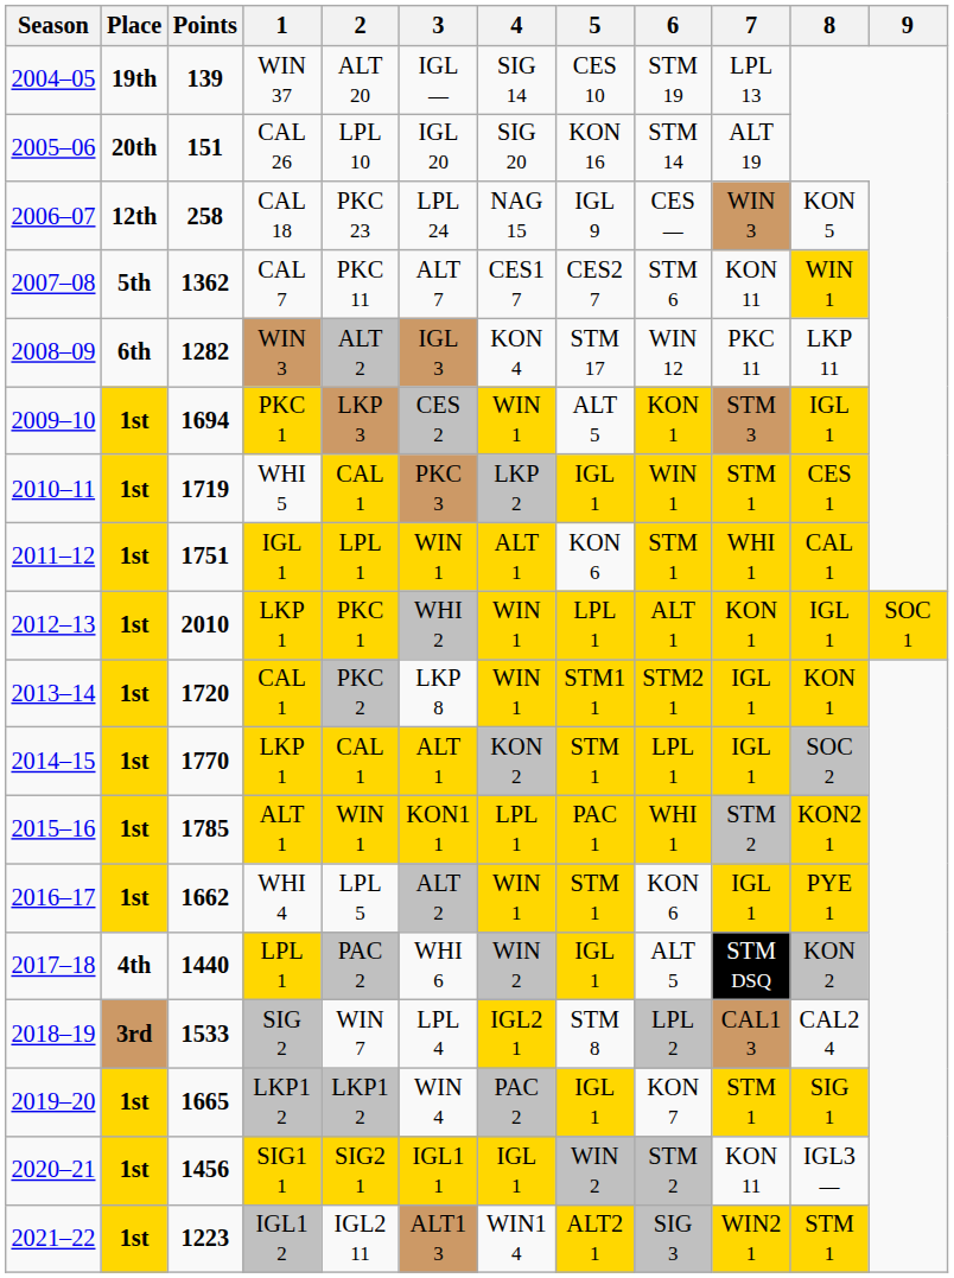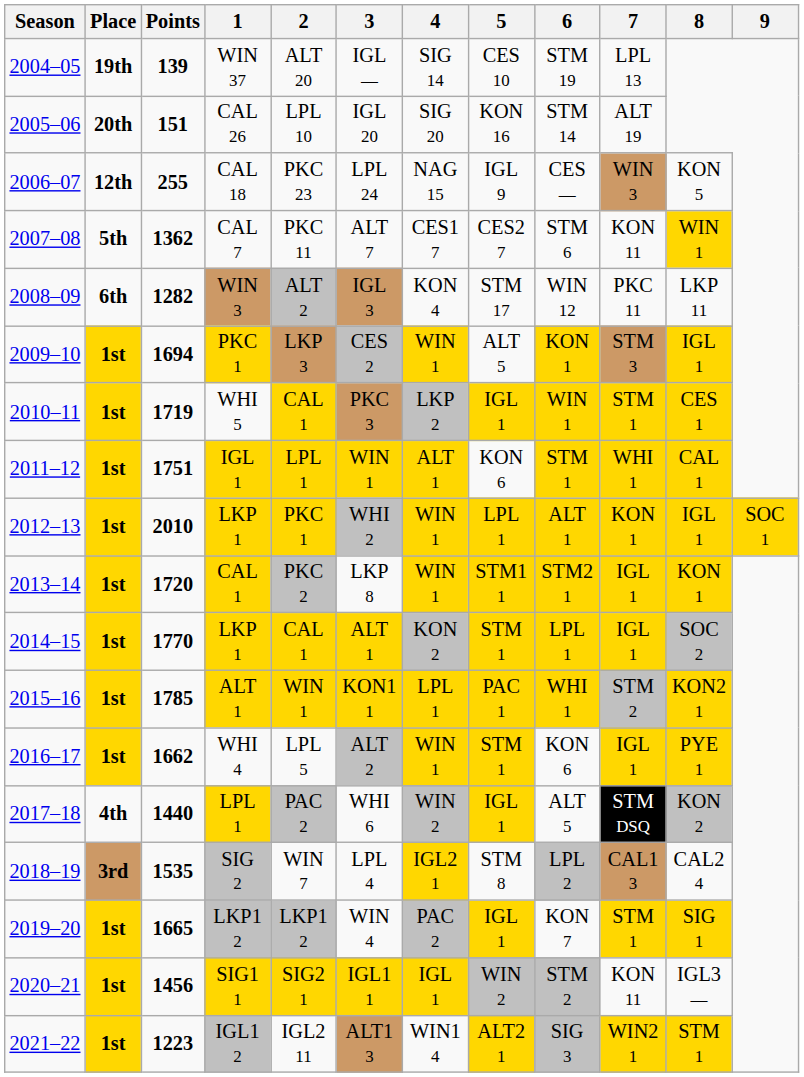 <table class="wikitable" border="1" style="text-align:center; font-size:90%;">
 <tr>
 <th>Season</th>
 <th>Place</th>
 <th>Points</th>
 <th width=40px>1</th>
 <th width=40px>2</th>
 <th width=40px>3</th>
 <th width=40px>4</th>
 <th width=40px>5</th>
 <th width=40px>6</th>
 <th width=40px>7</th>
 <th width=40px>8</th>
 <th width=40px>9</th>
 </tr>
 <tr>
 <td><a href='#'>2004–05</a></td>
 <td><strong>19th</strong></td>
 <td><strong>139</strong></td>
 <td>WIN<br><small>37</small></td>
 <td>ALT<br><small>20</small></td>
 <td>IGL<br><small>—</small></td>
 <td>SIG<br><small>14</small></td>
 <td>CES<br><small>10</small></td>
 <td>STM<br><small>19</small></td>
 <td>LPL<br><small>13</small></td>
 </tr>
 <tr>
 <td><a href='#'>2005–06</a></td>
 <td><strong>20th</strong></td>
 <td><strong>151</strong></td>
 <td>CAL<br><small>26</small></td>
 <td>LPL<br><small>10</small></td>
 <td>IGL<br><small>20</small></td>
 <td>SIG<br><small>20</small></td>
 <td>KON<br><small>16</small></td>
 <td>STM<br><small>14</small></td>
 <td>ALT<br><small>19</small></td>
 </tr>
 <tr>
 <td><a href='#'>2006–07</a></td>
 <td><strong>12th</strong></td>
-<td><strong>258</strong></td>
+<td><strong>255</strong></td>
 <td>CAL<br><small>18</small></td>
 <td>PKC<br><small>23</small></td>
 <td>LPL<br><small>24</small></td>
 <td>NAG<br><small>15</small></td>
 <td>IGL<br><small>9</small></td>
 <td>CES<br><small>—</small></td>
 <td style="background:#c96;">WIN<br><small>3</small></td>
 <td>KON<br><small>5</small></td>
 </tr>
 <tr>
 <td><a href='#'>2007–08</a></td>
 <td><strong>5th</strong></td>
 <td><strong>1362</strong></td>
 <td>CAL<br><small>7</small></td>
 <td>PKC<br><small>11</small></td>
 <td>ALT<br><small>7</small></td>
 <td>CES1<br><small>7</small></td>
 <td>CES2<br><small>7</small></td>
 <td>STM<br><small>6</small></td>
 <td>KON<br><small>11</small></td>
 <td style="background:gold;">WIN<br><small>1</small></td>
 </tr>
 <tr>
 <td><a href='#'>2008–09</a></td>
 <td><strong>6th</strong></td>
 <td><strong>1282</strong></td>
 <td style="background:#c96;">WIN<br><small>3</small></td>
 <td style="background:silver;">ALT<br><small>2</small></td>
 <td style="background:#c96;">IGL<br><small>3</small></td>
 <td>KON<br><small>4</small></td>
 <td>STM<br><small>17</small></td>
 <td>WIN<br><small>12</small></td>
 <td>PKC<br><small>11</small></td>
 <td>LKP<br><small>11</small></td>
 </tr>
 <tr>
 <td><a href='#'>2009–10</a></td>
 <td style="background:gold;"><strong>1st</strong></td>
 <td><strong>1694</strong></td>
 <td style="background:gold;">PKC<br><small>1</small></td>
 <td style="background:#c96;">LKP<br><small>3</small></td>
 <td style="background:silver;">CES<br><small>2</small></td>
 <td style="background:gold;">WIN<br><small>1</small></td>
 <td>ALT<br><small>5</small></td>
 <td style="background:gold;">KON<br><small>1</small></td>
 <td style="background:#c96;">STM<br><small>3</small></td>
 <td style="background:gold;">IGL<br><small>1</small></td>
 </tr>
 <tr>
 <td><a href='#'>2010–11</a></td>
 <td style="background:gold;"><strong>1st</strong></td>
 <td><strong>1719</strong></td>
 <td>WHI<br><small>5</small></td>
 <td style="background:gold;">CAL<br><small>1</small></td>
 <td style="background:#c96;">PKC<br><small>3</small></td>
 <td style="background:silver;">LKP<br><small>2</small></td>
 <td style="background:gold;">IGL<br><small>1</small></td>
 <td style="background:gold;">WIN<br><small>1</small></td>
 <td style="background:gold;">STM<br><small>1</small></td>
 <td style="background:gold;">CES<br><small>1</small></td>
 </tr>
 <tr>
 <td><a href='#'>2011–12</a></td>
 <td style="background:gold;"><strong>1st</strong></td>
 <td><strong>1751</strong></td>
 <td style="background:gold;">IGL<br><small>1</small></td>
 <td style="background:gold;">LPL<br><small>1</small></td>
 <td style="background:gold;">WIN<br><small>1</small></td>
 <td style="background:gold;">ALT<br><small>1</small></td>
 <td>KON<br><small>6</small></td>
 <td style="background:gold;">STM<br><small>1</small></td>
 <td style="background:gold;">WHI<br><small>1</small></td>
 <td style="background:gold;">CAL<br><small>1</small></td>
 </tr>
 <tr>
 <td><a href='#'>2012–13</a></td>
 <td style="background:gold;"><strong>1st</strong></td>
 <td><strong>2010</strong></td>
 <td style="background:gold;">LKP<br><small>1</small></td>
 <td style="background:gold;">PKC<br><small>1</small></td>
 <td style="background:silver;">WHI<br><small>2</small></td>
 <td style="background:gold;">WIN<br><small>1</small></td>
 <td style="background:gold;">LPL<br><small>1</small></td>
 <td style="background:gold;">ALT<br><small>1</small></td>
 <td style="background:gold;">KON<br><small>1</small></td>
 <td style="background:gold;">IGL<br><small>1</small></td>
 <td style="background:gold;">SOC<br><small>1</small></td>
 </tr>
 <tr>
 <td><a href='#'>2013–14</a></td>
 <td style="background:gold;"><strong>1st</strong></td>
 <td><strong>1720</strong></td>
 <td style="background:gold;">CAL<br><small>1</small></td>
 <td style="background:silver;">PKC<br><small>2</small></td>
 <td>LKP<br><small>8</small></td>
 <td style="background:gold;">WIN<br><small>1</small></td>
 <td style="background:gold;">STM1<br><small>1</small></td>
 <td style="background:gold;">STM2<br><small>1</small></td>
 <td style="background:gold;">IGL<br><small>1</small></td>
 <td style="background:gold;">KON<br><small>1</small></td>
 </tr>
 <tr>
 <td><a href='#'>2014–15</a></td>
 <td style="background:gold;"><strong>1st</strong></td>
 <td><strong>1770</strong></td>
 <td style="background:gold;">LKP<br><small>1</small></td>
 <td style="background:gold;">CAL<br><small>1</small></td>
 <td style="background:gold;">ALT<br><small>1</small></td>
 <td style="background:silver;">KON<br><small>2</small></td>
 <td style="background:gold;">STM<br><small>1</small></td>
 <td style="background:gold;">LPL<br><small>1</small></td>
 <td style="background:gold;">IGL<br><small>1</small></td>
 <td style="background:silver;">SOC<br><small>2</small></td>
 </tr>
 <tr>
 <td><a href='#'>2015–16</a></td>
 <td style="background:gold;"><strong>1st</strong></td>
 <td><strong>1785</strong></td>
 <td style="background:gold;">ALT<br><small>1</small></td>
 <td style="background:gold;">WIN<br><small>1</small></td>
 <td style="background:gold;">KON1<br><small>1</small></td>
 <td style="background:gold;">LPL<br><small>1</small></td>
 <td style="background:gold;">PAC<br><small>1</small></td>
 <td style="background:gold;">WHI<br><small>1</small></td>
 <td style="background:silver;">STM<br><small>2</small></td>
 <td style="background:gold;">KON2<br><small>1</small></td>
 </tr>
 <tr>
 <td><a href='#'>2016–17</a></td>
 <td style="background:gold;"><strong>1st</strong></td>
 <td><strong>1662</strong></td>
 <td>WHI<br><small>4</small></td>
 <td>LPL<br><small>5</small></td>
 <td style="background:silver;">ALT<br><small>2</small></td>
 <td style="background:gold;">WIN<br><small>1</small></td>
 <td style="background:gold;">STM<br><small>1</small></td>
 <td>KON<br><small>6</small></td>
 <td style="background:gold;">IGL<br><small>1</small></td>
 <td style="background:gold;">PYE<br><small>1</small></td>
 </tr>
 <tr>
 <td><a href='#'>2017–18</a></td>
 <td><strong>4th</strong></td>
 <td><strong>1440</strong></td>
 <td style="background:gold;">LPL<br><small>1</small></td>
 <td style="background:silver;">PAC<br><small>2</small></td>
 <td>WHI<br><small>6</small></td>
 <td style="background:silver;">WIN<br><small>2</small></td>
 <td style="background:gold;">IGL<br><small>1</small></td>
 <td>ALT<br><small>5</small></td>
 <td style="background:#000000; color:#FFFFFF">STM<br><small>DSQ</small></td>
 <td style="background:silver;">KON<br><small>2</small></td>
 </tr>
 <tr>
 <td><a href='#'>2018–19</a></td>
 <td style="background:#c96;"><strong>3rd</strong></td>
-<td><strong>1533</strong></td>
+<td><strong>1535</strong></td>
 <td style="background:silver;">SIG<br><small>2</small></td>
 <td>WIN<br><small>7</small></td>
 <td>LPL<br><small>4</small></td>
 <td style="background:gold;">IGL2<br><small>1</small></td>
 <td>STM<br><small>8</small></td>
 <td style="background:silver;">LPL<br><small>2</small></td>
 <td style="background:#c96;">CAL1<br><small>3</small></td>
 <td>CAL2<br><small>4</small></td>
 </tr>
 <tr>
 <td><a href='#'>2019–20</a></td>
 <td style="background:gold;"><strong>1st</strong></td>
 <td><strong>1665</strong></td>
 <td style="background:silver;">LKP1<br><small>2</small></td>
 <td style="background:silver;">LKP1<br><small>2</small></td>
 <td>WIN<br><small>4</small></td>
 <td style="background:silver;">PAC<br><small>2</small></td>
 <td style="background:gold;">IGL<br><small>1</small></td>
 <td>KON<br><small>7</small></td>
 <td style="background:gold;">STM<br><small>1</small></td>
 <td style="background:gold;">SIG<br><small>1</small></td>
 </tr>
 <tr>
 <td><a href='#'>2020–21</a></td>
 <td style="background:gold;"><strong>1st</strong></td>
 <td><strong>1456</strong></td>
 <td style="background:gold;">SIG1<br><small>1</small></td>
 <td style="background:gold;">SIG2<br><small>1</small></td>
 <td style="background:gold;">IGL1<br><small>1</small></td>
 <td style="background:gold;">IGL<br><small>1</small></td>
 <td style="background:silver;">WIN<br><small>2</small></td>
 <td style="background:silver;">STM<br><small>2</small></td>
 <td>KON<br><small>11</small></td>
 <td>IGL3<br><small>—</small></td>
 </tr>
 <tr>
 <td><a href='#'>2021–22</a></td>
 <td style="background:gold;"><strong>1st</strong></td>
 <td><strong>1223</strong></td>
 <td style="background:silver;">IGL1<br><small>2</small></td>
 <td>IGL2<br><small>11</small></td>
 <td style="background:#c96;">ALT1<br><small>3</small></td>
 <td>WIN1<br><small>4</small></td>
 <td style="background:gold;">ALT2<br><small>1</small></td>
 <td style="background:silver;">SIG<br><small>3</small></td>
 <td style="background:gold;">WIN2<br><small>1</small></td>
 <td style="background:gold;">STM<br><small>1</small></td>
 </tr>
 </table>
